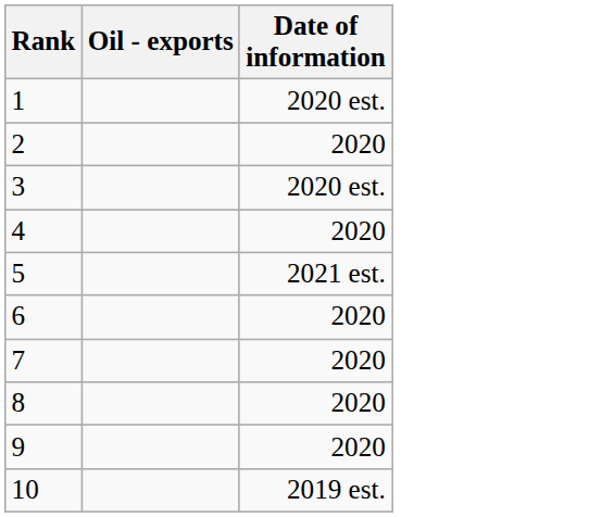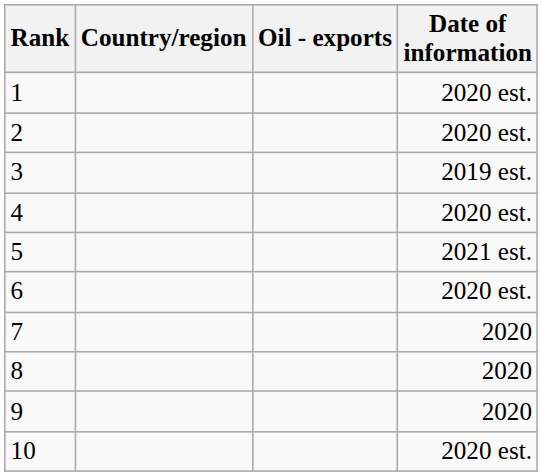 <table class="wikitable sortable">
 <tr style="background:#ececec;">
 <th>Rank</th>
+<th>Country/region</th>
 <th>Oil - exports</th>
 <th>Date of <br> information</th>
 </tr>
 <tr>
 <td>1</td>
+<td></td>
 <td align="right"></td>
 <td align="right">2020 est.</td>
 </tr>
 <tr>
 <td>2</td>
-<td align="right"></td>
-<td align="right">2020</td>
-</tr>
-<tr>
-<td>3</td>
+<td></td>
 <td align="right"></td>
 <td align="right">2020 est.</td>
 </tr>
 <tr>
+<td>3</td>
+<td></td>
+<td align="right"></td>
+<td align="right">2019 est.</td>
+</tr>
+<tr>
 <td>4</td>
+<td></td>
 <td align="right"></td>
-<td align="right">2020</td>
+<td align="right">2020 est.</td>
 </tr>
 <tr>
 <td>5</td>
+<td></td>
 <td align="right"></td>
 <td align="right">2021 est.</td>
 </tr>
 <tr>
 <td>6</td>
+<td></td>
 <td align="right"></td>
-<td align="right">2020</td>
+<td align="right">2020 est.</td>
 </tr>
 <tr>
 <td>7</td>
+<td></td>
 <td align="right"></td>
 <td align="right">2020</td>
 </tr>
 <tr>
 <td>8</td>
+<td></td>
 <td align="right"></td>
 <td align="right">2020</td>
 </tr>
 <tr>
 <td>9</td>
+<td></td>
 <td align="right"></td>
 <td align="right">2020</td>
 </tr>
 <tr>
 <td>10</td>
+<td></td>
 <td align="right"></td>
-<td align="right">2019 est.</td>
+<td align="right">2020 est.</td>
 </tr>
 </table>
